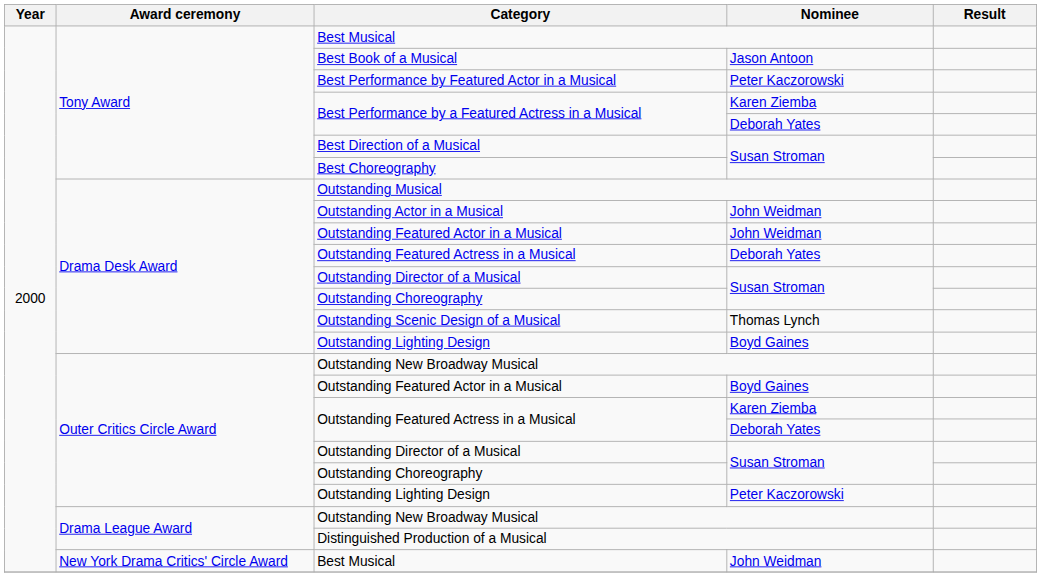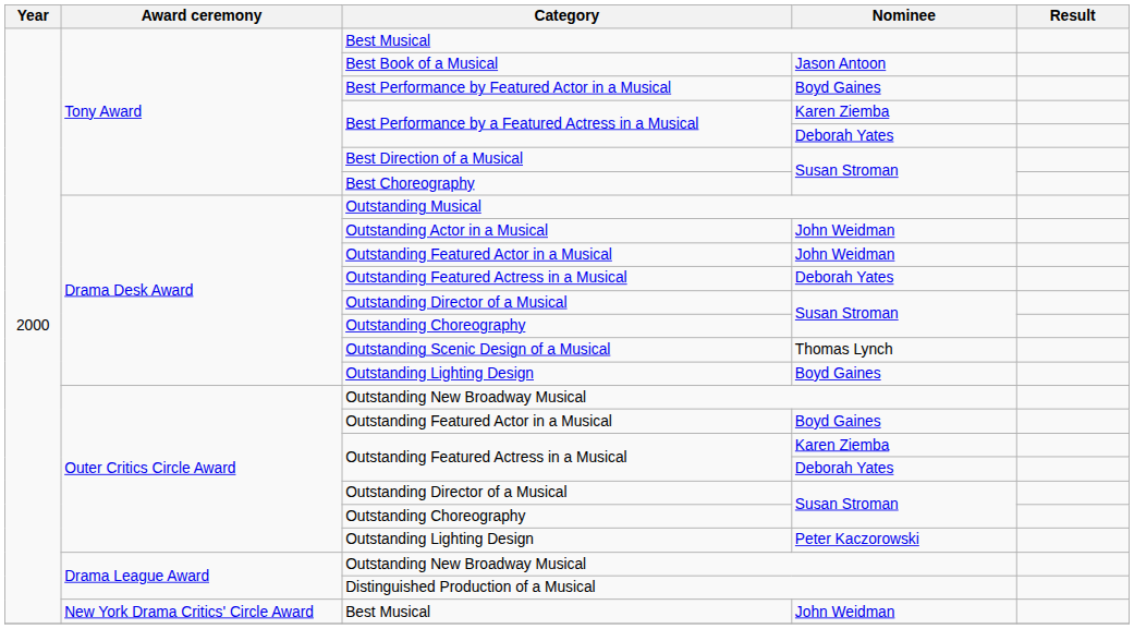 <table class="wikitable" width="95%">
 <tr>
 <th width="5%">Year</th>
 <th width="25%">Award ceremony</th>
 <th width="40%">Category</th>
 <th width="20%">Nominee</th>
 <th width="10%">Result</th>
 </tr>
 <tr>
 <td rowspan="25" align="center">2000</td>
 <td rowspan="7"><a href='#'>Tony Award</a></td>
 <td colspan="2"><a href='#'>Best Musical</a></td>
 <td></td>
 </tr>
 <tr>
 <td><a href='#'>Best Book of a Musical</a></td>
 <td><a href='#'>Jason Antoon</a></td>
 <td></td>
 </tr>
 <tr>
 <td><a href='#'>Best Performance by Featured Actor in a Musical</a></td>
-<td><a href='#'>Peter Kaczorowski</a></td>
+<td><a href='#'>Boyd Gaines</a></td>
 <td></td>
 </tr>
 <tr>
 <td rowspan=2><a href='#'>Best Performance by a Featured Actress in a Musical</a></td>
 <td><a href='#'>Karen Ziemba</a></td>
 <td></td>
 </tr>
 <tr>
 <td><a href='#'>Deborah Yates</a></td>
 <td></td>
 </tr>
 <tr>
 <td><a href='#'>Best Direction of a Musical</a></td>
 <td rowspan="2"><a href='#'>Susan Stroman</a></td>
 <td></td>
 </tr>
 <tr>
 <td><a href='#'>Best Choreography</a></td>
 <td></td>
 </tr>
 <tr>
 <td rowspan="8"><a href='#'>Drama Desk Award</a></td>
 <td colspan="2"><a href='#'>Outstanding Musical</a></td>
 <td></td>
 </tr>
 <tr>
 <td><a href='#'>Outstanding Actor in a Musical</a></td>
 <td><a href='#'>John Weidman</a></td>
 <td></td>
 </tr>
 <tr>
 <td><a href='#'>Outstanding Featured Actor in a Musical</a></td>
 <td><a href='#'>John Weidman</a></td>
 <td></td>
 </tr>
 <tr>
 <td><a href='#'>Outstanding Featured Actress in a Musical</a></td>
 <td><a href='#'>Deborah Yates</a></td>
 <td></td>
 </tr>
 <tr>
 <td><a href='#'>Outstanding Director of a Musical</a></td>
 <td rowspan="2"><a href='#'>Susan Stroman</a></td>
 <td></td>
 </tr>
 <tr>
 <td><a href='#'>Outstanding Choreography</a></td>
 <td></td>
 </tr>
 <tr>
 <td><a href='#'>Outstanding Scenic Design of a Musical</a></td>
 <td>Thomas Lynch</td>
 <td></td>
 </tr>
 <tr>
 <td><a href='#'>Outstanding Lighting Design</a></td>
 <td><a href='#'>Boyd Gaines</a></td>
 <td></td>
 </tr>
 <tr>
 <td rowspan=7><a href='#'>Outer Critics Circle Award</a></td>
 <td colspan=2>Outstanding New Broadway Musical</td>
 <td></td>
 </tr>
 <tr>
 <td>Outstanding Featured Actor in a Musical</td>
 <td><a href='#'>Boyd Gaines</a></td>
 <td></td>
 </tr>
 <tr>
 <td rowspan=2>Outstanding Featured Actress in a Musical</td>
 <td><a href='#'>Karen Ziemba</a></td>
 <td></td>
 </tr>
 <tr>
 <td><a href='#'>Deborah Yates</a></td>
 <td></td>
 </tr>
 <tr>
 <td>Outstanding Director of a Musical</td>
 <td rowspan=2><a href='#'>Susan Stroman</a></td>
 <td></td>
 </tr>
 <tr>
 <td>Outstanding Choreography</td>
 <td></td>
 </tr>
 <tr>
 <td>Outstanding Lighting Design</td>
 <td><a href='#'>Peter Kaczorowski</a></td>
 <td></td>
 </tr>
 <tr>
 <td rowspan=2><a href='#'>Drama League Award</a></td>
 <td colspan=2>Outstanding New Broadway Musical</td>
 <td></td>
 </tr>
 <tr>
 <td colspan=2>Distinguished Production of a Musical</td>
 <td></td>
 </tr>
 <tr>
 <td><a href='#'>New York Drama Critics' Circle Award</a></td>
 <td>Best Musical</td>
 <td><a href='#'>John Weidman</a></td>
 <td></td>
 </tr>
 <tr>
 </tr>
 </table>
